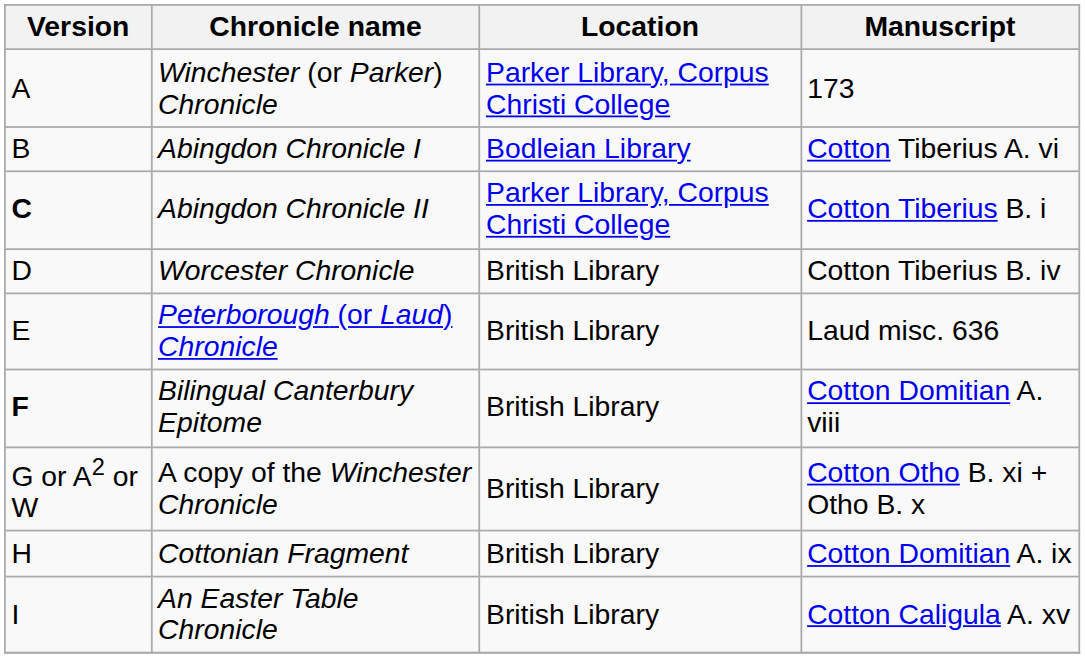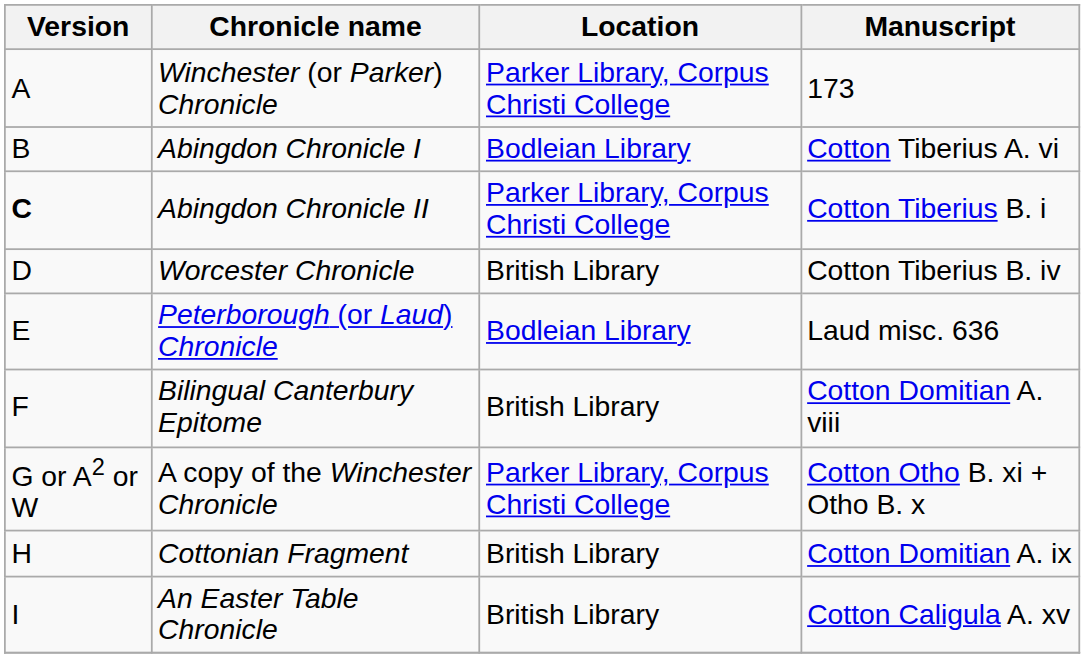 <table class="wikitable">
 <tr>
 <th>Version</th>
 <th>Chronicle name</th>
 <th>Location</th>
 <th>Manuscript</th>
 </tr>
 <tr>
 <td>A</td>
 <td><em>Winchester</em> (or <em>Parker</em>) <em>Chronicle</em></td>
 <td><a href='#'>Parker Library, Corpus Christi College</a></td>
 <td>173</td>
 </tr>
 <tr>
 <td>B</td>
 <td><em>Abingdon Chronicle I</em></td>
 <td><a href='#'>Bodleian Library</a></td>
 <td><a href='#'>Cotton</a> Tiberius A. vi</td>
 </tr>
 <tr>
 <td><strong>C</strong></td>
 <td><em>Abingdon Chronicle II</em></td>
 <td><a href='#'>Parker Library, Corpus Christi College</a></td>
 <td><a href='#'>Cotton Tiberius</a> B. i</td>
 </tr>
 <tr>
 <td>D</td>
 <td><em>Worcester Chronicle</em></td>
 <td>British Library</td>
 <td>Cotton Tiberius B. iv</td>
 </tr>
 <tr>
 <td>E</td>
 <td><a href='#'><em>Peterborough</em> (or <em>Laud</em>) <em>Chronicle</em></a></td>
-<td>British Library</td>
+<td><a href='#'>Bodleian Library</a></td>
 <td>Laud misc. 636</td>
 </tr>
 <tr>
-<td><strong>F</strong></td>
+<td>F</td>
 <td><em>Bilingual Canterbury Epitome</em></td>
 <td>British Library</td>
 <td><a href='#'>Cotton Domitian</a> A. viii</td>
 </tr>
 <tr>
 <td>G or A<sup>2</sup> or W</td>
 <td>A copy of the <em>Winchester Chronicle</em></td>
-<td>British Library</td>
+<td><a href='#'>Parker Library, Corpus Christi College</a></td>
 <td><a href='#'>Cotton Otho</a> B. xi + Otho B. x</td>
 </tr>
 <tr>
 <td>H</td>
 <td><em>Cottonian Fragment</em></td>
 <td>British Library</td>
 <td><a href='#'>Cotton Domitian</a> A. ix</td>
 </tr>
 <tr>
 <td>I</td>
 <td><em>An Easter Table Chronicle</em></td>
 <td>British Library</td>
 <td><a href='#'>Cotton Caligula</a> A. xv</td>
 </tr>
 <tr>
 </tr>
 </table>
